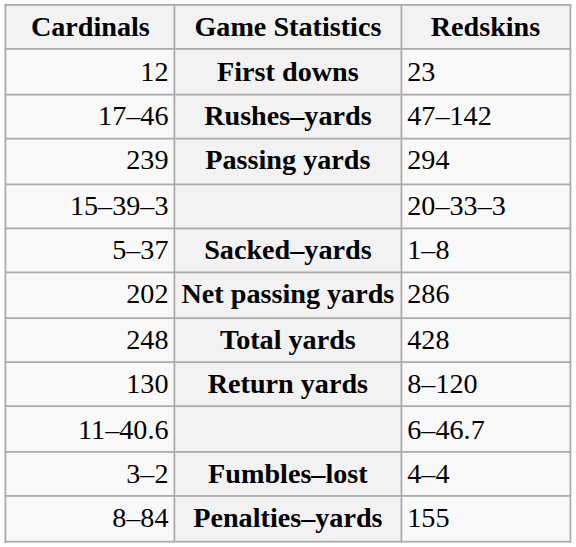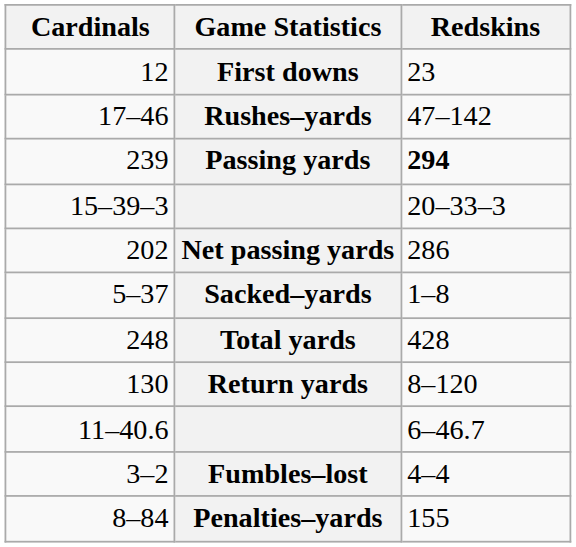 <table class="wikitable" style="margin: 1em auto 1em auto">
 <tr>
 <th style="width:30%;">Cardinals</th>
 <th style="width:40%;">Game Statistics</th>
 <th style="width:30%;">Redskins</th>
 </tr>
 <tr>
 <td style="text-align:right;">12</td>
 <th>First downs</th>
 <td>23</td>
 </tr>
 <tr>
 <td style="text-align:right;">17–46</td>
 <th>Rushes–yards</th>
 <td>47–142</td>
 </tr>
 <tr>
 <td style="text-align:right;">239</td>
 <th>Passing yards</th>
-<td>294</td>
+<td><strong>294</strong></td>
 </tr>
 <tr>
 <td style="text-align:right;">15–39–3</td>
 <th></th>
 <td>20–33–3</td>
 </tr>
 <tr>
+<td style="text-align:right;">202</td>
+<th>Net passing yards</th>
+<td>286</td>
+</tr>
+<tr>
 <td style="text-align:right;">5–37</td>
 <th>Sacked–yards</th>
 <td>1–8</td>
-</tr>
-<tr>
-<td style="text-align:right;">202</td>
-<th>Net passing yards</th>
-<td>286</td>
 </tr>
 <tr>
 <td style="text-align:right;">248</td>
 <th>Total yards</th>
 <td>428</td>
 </tr>
 <tr>
 <td style="text-align:right;">130</td>
 <th>Return yards</th>
 <td>8–120</td>
 </tr>
 <tr>
 <td style="text-align:right;">11–40.6</td>
 <th></th>
 <td>6–46.7</td>
 </tr>
 <tr>
 <td style="text-align:right;">3–2</td>
 <th>Fumbles–lost</th>
 <td>4–4</td>
 </tr>
 <tr>
 <td style="text-align:right;">8–84</td>
 <th>Penalties–yards</th>
 <td>155</td>
 </tr>
 </table>
